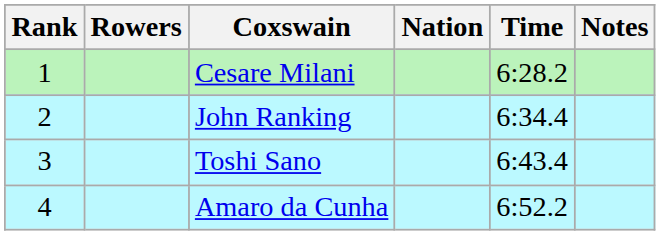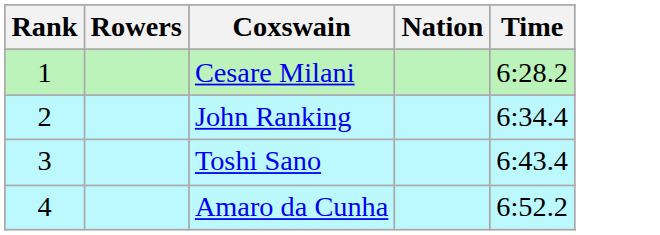 <table class="wikitable sortable" style="text-align:center">
 <tr>
 <th>Rank</th>
 <th>Rowers</th>
 <th>Coxswain</th>
 <th>Nation</th>
 <th>Time</th>
-<th>Notes</th>
 </tr>
 <tr bgcolor=bbf3bb>
 <td>1</td>
 <td align=left></td>
 <td align=left><a href='#'>Cesare Milani</a></td>
 <td align=left></td>
 <td>6:28.2</td>
-<td></td>
 </tr>
 <tr bgcolor=bbf9ff>
 <td>2</td>
 <td align=left></td>
 <td align=left><a href='#'>John Ranking</a></td>
 <td align=left></td>
 <td>6:34.4</td>
-<td></td>
 </tr>
 <tr bgcolor=bbf9ff>
 <td>3</td>
 <td align=left></td>
 <td align=left><a href='#'>Toshi Sano</a></td>
 <td align=left></td>
 <td>6:43.4</td>
-<td></td>
 </tr>
 <tr bgcolor=bbf9ff>
 <td>4</td>
 <td align=left></td>
 <td align=left><a href='#'>Amaro da Cunha</a></td>
 <td align=left></td>
 <td>6:52.2</td>
-<td></td>
 </tr>
 </table>
